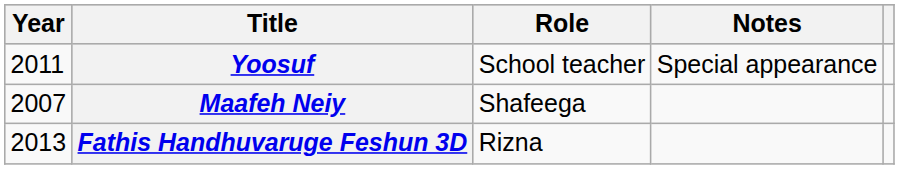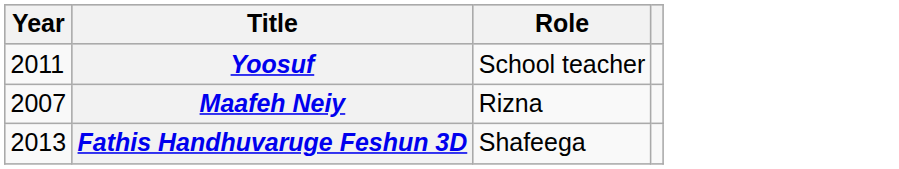 <table class="wikitable sortable plainrowheaders">
 <tr style="background:#ccc; text-align:center;">
 <th scope="col">Year</th>
 <th scope="col">Title</th>
 <th scope="col">Role</th>
-<th scope="col">Notes</th>
 <th scope="col" class="unsortable"></th>
 </tr>
 <tr>
 <td>2011</td>
 <th scope="row"><em><a href='#'>Yoosuf</a></em></th>
 <td>School teacher</td>
-<td>Special appearance</td>
 <td style="text-align: center;"></td>
 </tr>
 <tr>
 <td>2007</td>
 <th scope="row"><em><a href='#'>Maafeh Neiy</a></em></th>
-<td>Shafeega</td>
-<td></td>
+<td>Rizna</td>
 <td style="text-align: center;"></td>
 </tr>
 <tr>
 <td>2013</td>
 <th scope="row"><em><a href='#'>Fathis Handhuvaruge Feshun 3D</a></em></th>
-<td>Rizna</td>
-<td></td>
+<td>Shafeega</td>
 <td style="text-align: center;"></td>
 </tr>
 </table>
